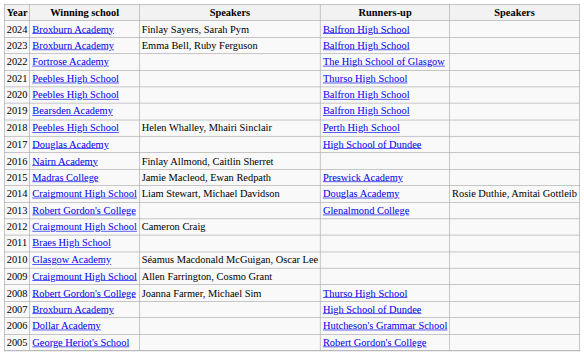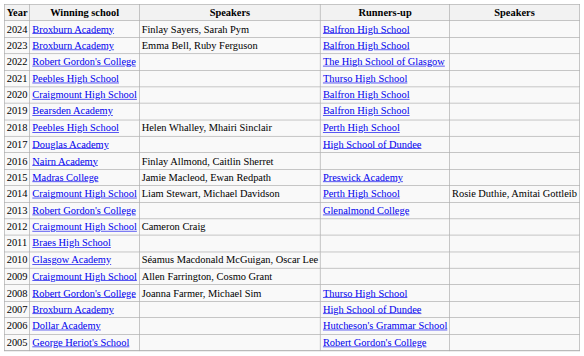 <table class="wikitable sortable">
 <tr>
 <th>Year</th>
 <th>Winning school</th>
 <th>Speakers</th>
 <th>Runners-up</th>
 <th>Speakers</th>
 </tr>
 <tr>
 <td>2024</td>
 <td><a href='#'>Broxburn Academy</a></td>
 <td>Finlay Sayers, Sarah Pym</td>
 <td><a href='#'>Balfron High School</a></td>
 <td></td>
 </tr>
 <tr>
 <td>2023</td>
 <td><a href='#'>Broxburn Academy</a></td>
 <td>Emma Bell, Ruby Ferguson</td>
 <td><a href='#'>Balfron High School</a></td>
 <td></td>
 </tr>
 <tr>
 <td>2022</td>
-<td><a href='#'>Fortrose Academy</a></td>
+<td><a href='#'>Robert Gordon's College</a></td>
 <td></td>
 <td><a href='#'>The High School of Glasgow</a></td>
 <td></td>
 </tr>
 <tr>
 <td>2021</td>
 <td><a href='#'>Peebles High School</a></td>
 <td></td>
 <td><a href='#'>Thurso High School</a></td>
 <td></td>
 </tr>
 <tr>
 <td>2020</td>
-<td><a href='#'>Peebles High School</a></td>
+<td><a href='#'>Craigmount High School</a></td>
 <td></td>
 <td><a href='#'>Balfron High School</a></td>
 <td></td>
 </tr>
 <tr>
 <td>2019</td>
 <td><a href='#'>Bearsden Academy</a></td>
 <td></td>
 <td><a href='#'>Balfron High School</a></td>
 <td></td>
 </tr>
 <tr>
 <td>2018</td>
 <td><a href='#'>Peebles High School</a></td>
 <td>Helen Whalley, Mhairi Sinclair</td>
 <td><a href='#'>Perth High School</a></td>
 <td></td>
 </tr>
 <tr>
 <td>2017</td>
 <td><a href='#'>Douglas Academy</a></td>
 <td></td>
 <td><a href='#'>High School of Dundee</a></td>
 <td></td>
 </tr>
 <tr>
 <td>2016</td>
 <td><a href='#'>Nairn Academy</a></td>
 <td>Finlay Allmond, Caitlin Sherret</td>
 <td></td>
 <td></td>
 </tr>
 <tr>
 <td>2015</td>
 <td><a href='#'>Madras College</a></td>
 <td>Jamie Macleod, Ewan Redpath</td>
 <td><a href='#'>Preswick Academy</a></td>
 <td></td>
 </tr>
 <tr>
 <td>2014</td>
 <td><a href='#'>Craigmount High School</a></td>
 <td>Liam Stewart, Michael Davidson</td>
-<td><a href='#'>Douglas Academy</a></td>
+<td><a href='#'>Perth High School</a></td>
 <td>Rosie Duthie, Amitai Gottleib</td>
 </tr>
 <tr>
 <td>2013</td>
 <td><a href='#'>Robert Gordon's College</a></td>
 <td></td>
 <td><a href='#'>Glenalmond College</a></td>
 <td></td>
 </tr>
 <tr>
 <td>2012</td>
 <td><a href='#'>Craigmount High School</a></td>
 <td>Cameron Craig</td>
 <td></td>
 <td></td>
 </tr>
 <tr>
 <td>2011</td>
 <td><a href='#'>Braes High School</a></td>
 <td></td>
 <td></td>
 <td></td>
 </tr>
 <tr>
 <td>2010</td>
 <td><a href='#'>Glasgow Academy</a></td>
 <td>Séamus Macdonald McGuigan, Oscar Lee</td>
 <td></td>
 <td></td>
 </tr>
 <tr>
 <td>2009</td>
 <td><a href='#'>Craigmount High School</a></td>
 <td>Allen Farrington, Cosmo Grant</td>
 <td></td>
 <td></td>
 </tr>
 <tr>
 <td>2008</td>
 <td><a href='#'>Robert Gordon's College</a></td>
 <td>Joanna Farmer, Michael Sim</td>
 <td><a href='#'>Thurso High School</a></td>
 <td></td>
 </tr>
 <tr>
 <td>2007</td>
 <td><a href='#'>Broxburn Academy</a></td>
 <td></td>
 <td><a href='#'>High School of Dundee</a></td>
 <td></td>
 </tr>
 <tr>
 <td>2006</td>
 <td><a href='#'>Dollar Academy</a></td>
 <td></td>
 <td><a href='#'>Hutcheson's Grammar School</a></td>
 <td></td>
 </tr>
 <tr>
 <td>2005</td>
 <td><a href='#'>George Heriot's School</a></td>
 <td></td>
 <td><a href='#'>Robert Gordon's College</a></td>
 <td></td>
 </tr>
 <tr>
 </tr>
 </table>
